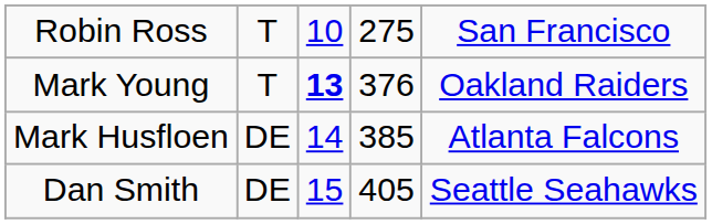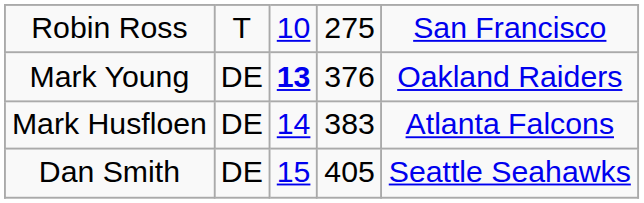 <table class=wikitable style="text-align:center">
 <tr>
 <td>Robin Ross</td>
 <td>T</td>
 <td><a href='#'>10</a></td>
 <td>275</td>
 <td><a href='#'>San Francisco</a></td>
 </tr>
 <tr>
 <td>Mark Young</td>
-<td>T</td>
+<td>DE</td>
 <td><strong><a href='#'>13</a></strong></td>
 <td>376</td>
 <td><a href='#'>Oakland Raiders</a></td>
 </tr>
 <tr>
 <td>Mark Husfloen</td>
 <td>DE</td>
 <td><a href='#'>14</a></td>
-<td>385</td>
+<td>383</td>
 <td><a href='#'>Atlanta Falcons</a></td>
 </tr>
 <tr>
 <td>Dan Smith</td>
 <td>DE</td>
 <td><a href='#'>15</a></td>
 <td>405</td>
 <td><a href='#'>Seattle Seahawks</a></td>
 </tr>
 </table>
